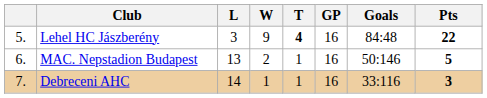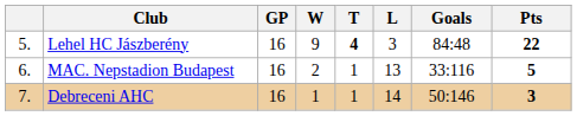 <table class="wikitable">
 <tr>
 <th width="30"></th>
 <th width="200">Club</th>
-<th width="30">L</th>
+<th width="30">GP</th>
 <th width="30">W</th>
 <th width="30">T</th>
-<th width="30">GP</th>
+<th width="30">L</th>
 <th width="70">Goals</th>
 <th width="70">Pts</th>
 </tr>
 <tr bgcolor="#FFFFFF" align="center">
 <td>5.</td>
 <td align="left"><a href='#'>Lehel HC Jászberény</a></td>
-<td>3</td>
+<td>16</td>
 <td>9</td>
 <td><strong>4</strong></td>
-<td>16</td>
+<td>3</td>
 <td>84:48</td>
 <td><strong>22</strong></td>
 </tr>
 <tr bgcolor="#FFFFFF" align="center">
 <td>6.</td>
 <td align="left"><a href='#'>MAC. Nepstadion Budapest</a></td>
-<td>13</td>
+<td>16</td>
 <td>2</td>
 <td>1</td>
-<td>16</td>
-<td>50:146</td>
+<td>13</td>
+<td>33:116</td>
 <td><strong>5</strong></td>
 </tr>
 <tr bgcolor="#EECFA1" align="center">
 <td>7.</td>
 <td align="left"><a href='#'>Debreceni AHC</a></td>
-<td>14</td>
+<td>16</td>
 <td>1</td>
 <td>1</td>
-<td>16</td>
-<td>33:116</td>
+<td>14</td>
+<td>50:146</td>
 <td><strong>3</strong></td>
 </tr>
 </table>
